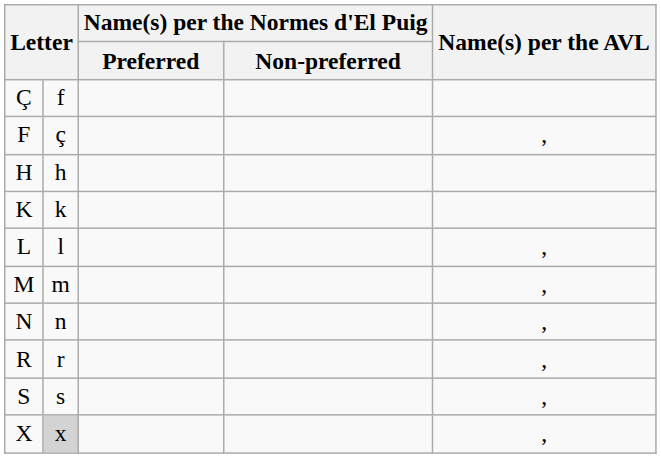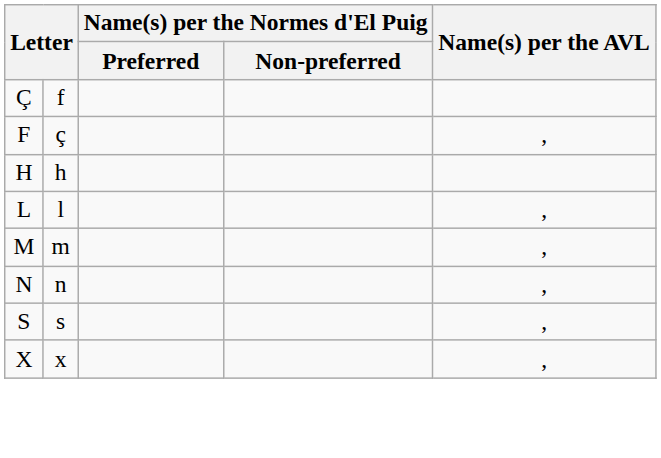 <table class="wikitable alternance centre" style="text-align:center">
 <tr>
 <th colspan="2", rowspan="2">Letter</th>
 <th colspan="2">Name(s) per the Normes d'El Puig</th>
 <th rowspan="2">Name(s) per the AVL</th>
 </tr>
 <tr>
 <th>Preferred</th>
 <th>Non-preferred</th>
 </tr>
 <tr>
 <td>Ç</td>
 <td>f</td>
 <td><br></td>
 <td></td>
 <td></td>
 </tr>
 <tr>
 <td>F</td>
 <td>ç</td>
 <td><br></td>
 <td></td>
 <td>, <br></td>
 </tr>
 <tr>
 <td>H</td>
 <td>h</td>
 <td></td>
 <td></td>
 <td></td>
 </tr>
 <tr>
-<td>K</td>
-<td>k</td>
-<td></td>
-<td></td>
-<td></td>
-</tr>
-<tr>
 <td>L</td>
 <td>l</td>
 <td><br></td>
 <td></td>
 <td>, <br></td>
 </tr>
 <tr>
 <td>M</td>
 <td>m</td>
 <td><br></td>
 <td></td>
 <td>, <br></td>
 </tr>
 <tr>
 <td>N</td>
 <td>n</td>
 <td><br></td>
 <td></td>
 <td>, <br></td>
 </tr>
 <tr>
-<td>R</td>
-<td>r</td>
-<td><br></td>
-<td></td>
-<td>, <br></td>
-</tr>
-<tr>
 <td>S</td>
 <td>s</td>
 <td><br></td>
 <td></td>
 <td>, <br></td>
 </tr>
 <tr>
 <td>X</td>
-<td style="background: lightgrey;">x</td>
+<td>x</td>
 <td><br></td>
 <td></td>
 <td>, </td>
 </tr>
 </table>
